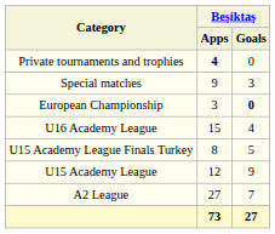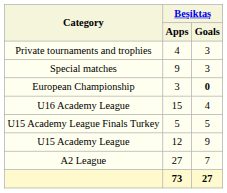 <table border="1" cellpadding="4" cellspacing="2" style="background:ivory; font-size:95%; border:1px #aaa solid; border-collapse:collapse; clear:center;">
 <tr style="background:beige">
 <th rowspan="2">Category</th>
 <th colspan="2"><a href='#'>Beşiktaş</a></th>
 </tr>
 <tr style="background:beige">
 <th>Apps</th>
 <th>Goals</th>
 </tr>
 <tr style="text-align:center;">
 <td>Private tournaments and trophies</td>
-<td><strong>4</strong></td>
-<td>0</td>
+<td>4</td>
+<td>3</td>
 </tr>
 <tr style="text-align:center;">
 <td>Special matches</td>
 <td>9</td>
 <td>3</td>
 </tr>
 <tr style="text-align:center;">
 <td>European Championship</td>
 <td>3</td>
 <td><strong>0</strong></td>
 </tr>
 <tr style="text-align:center;">
 <td>U16 Academy League</td>
 <td>15</td>
 <td>4</td>
 </tr>
 <tr style="text-align:center;">
 <td>U15 Academy League Finals Turkey</td>
-<td>8</td>
+<td>5</td>
 <td>5</td>
 </tr>
 <tr style="text-align:center;">
 <td>U15 Academy League</td>
 <td>12</td>
 <td>9</td>
 </tr>
 <tr style="text-align:center;">
 <td>A2 League</td>
 <td>27</td>
 <td>7</td>
 </tr>
 <tr style="background:lemonchiffon">
 <th></th>
 <th>73</th>
 <th>27</th>
 </tr>
 </table>
